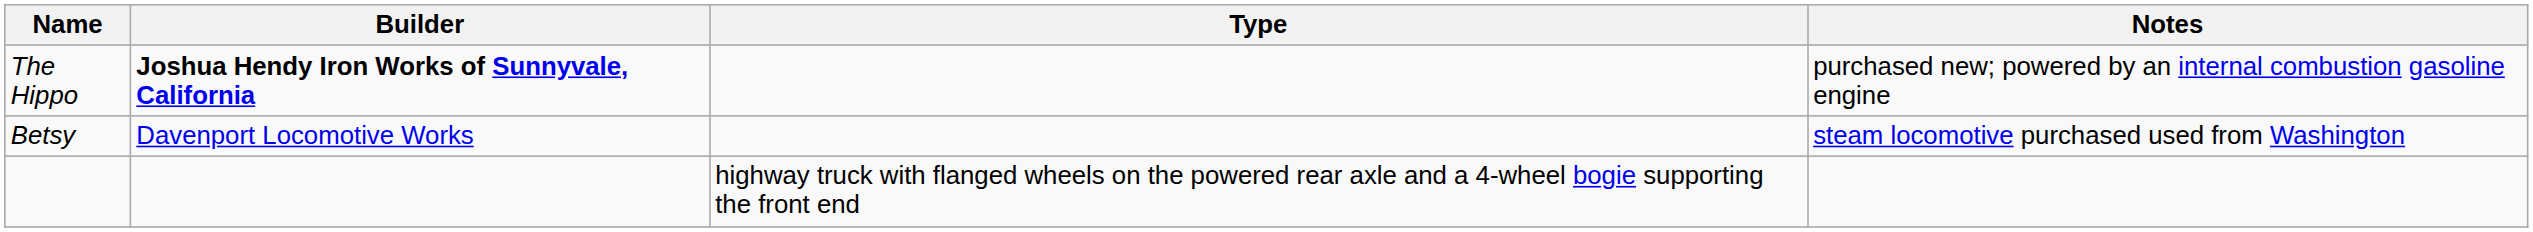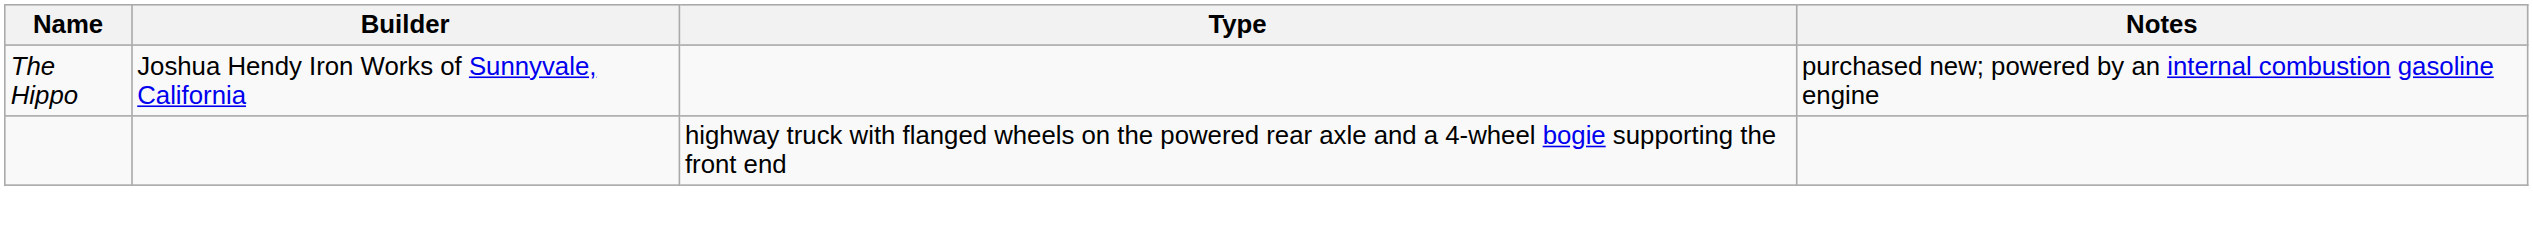 <table class="wikitable">
 <tr>
 <th>Name</th>
 <th>Builder</th>
 <th>Type</th>
 <th>Notes</th>
 </tr>
 <tr>
 <td><em>The Hippo</em></td>
-<td><strong>Joshua Hendy Iron Works of <a href='#'>Sunnyvale, California</a></strong></td>
+<td>Joshua Hendy Iron Works of <a href='#'>Sunnyvale, California</a></td>
 <td></td>
 <td>purchased new; powered by an <a href='#'>internal combustion</a> <a href='#'>gasoline</a> engine</td>
-</tr>
-<tr>
-<td><em>Betsy</em></td>
-<td><a href='#'>Davenport Locomotive Works</a></td>
-<td></td>
-<td><a href='#'>steam locomotive</a> purchased used from <a href='#'>Washington</a></td>
 </tr>
 <tr>
 <td></td>
 <td></td>
 <td>highway truck with flanged wheels on the powered rear axle and a 4-wheel <a href='#'>bogie</a> supporting the front end</td>
 <td></td>
 </tr>
 </table>
